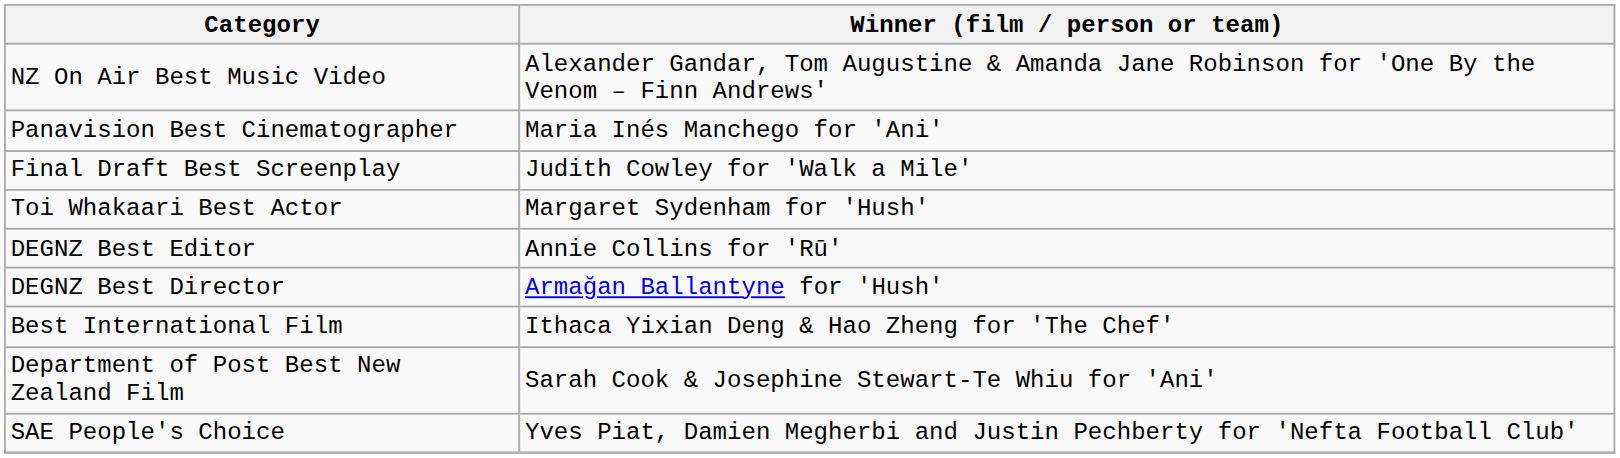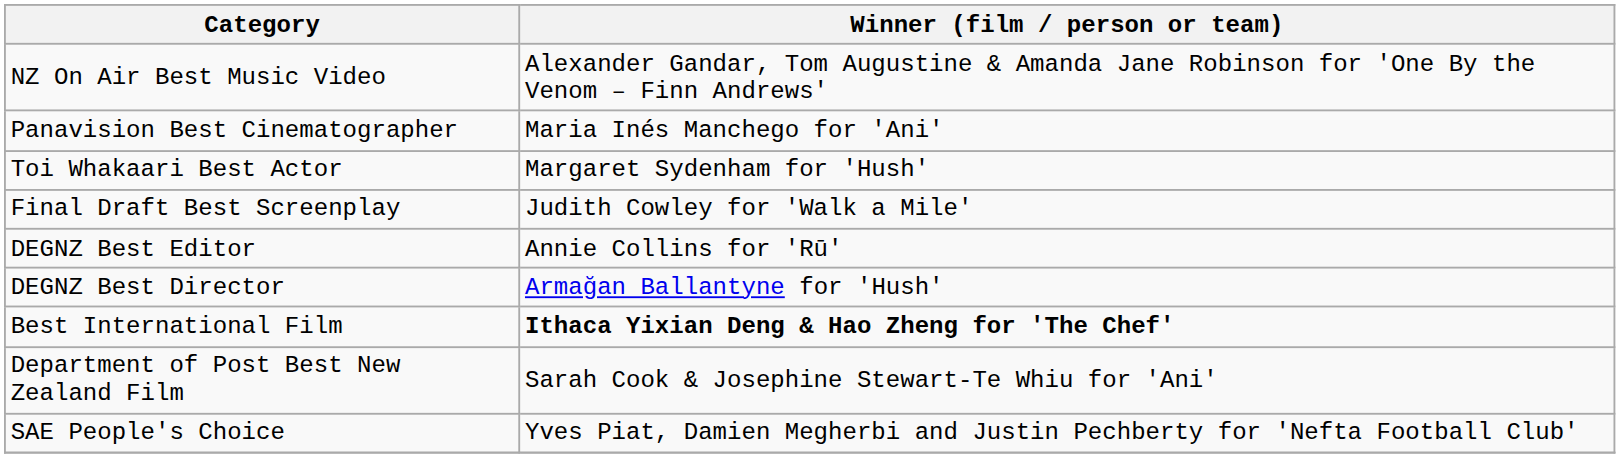 <table class="wikitable">
 <tr>
 <th>Category</th>
 <th>Winner (film / person or team)</th>
 </tr>
 <tr>
 <td>NZ On Air Best Music Video</td>
 <td>Alexander Gandar, Tom Augustine & Amanda Jane Robinson for 'One By the Venom – Finn Andrews'</td>
 </tr>
 <tr>
 <td>Panavision Best Cinematographer</td>
 <td>Maria Inés Manchego for 'Ani'</td>
 </tr>
 <tr>
+<td>Toi Whakaari Best Actor</td>
+<td>Margaret Sydenham for 'Hush'</td>
+</tr>
+<tr>
 <td>Final Draft Best Screenplay</td>
 <td>Judith Cowley for 'Walk a Mile'</td>
-</tr>
-<tr>
-<td>Toi Whakaari Best Actor</td>
-<td>Margaret Sydenham for 'Hush'</td>
 </tr>
 <tr>
 <td>DEGNZ Best Editor</td>
 <td>Annie Collins for 'Rū'</td>
 </tr>
 <tr>
 <td>DEGNZ Best Director</td>
 <td><a href='#'>Armağan Ballantyne</a> for 'Hush'</td>
 </tr>
 <tr>
 <td>Best International Film</td>
-<td>Ithaca Yixian Deng & Hao Zheng for 'The Chef'</td>
+<td><strong>Ithaca Yixian Deng & Hao Zheng for 'The Chef'</strong></td>
 </tr>
 <tr>
 <td>Department of Post Best New Zealand Film</td>
 <td>Sarah Cook & Josephine Stewart-Te Whiu for 'Ani'</td>
 </tr>
 <tr>
 <td>SAE People's Choice</td>
 <td>Yves Piat, Damien Megherbi and Justin Pechberty for 'Nefta Football Club'</td>
 </tr>
 <tr>
 </tr>
 </table>
